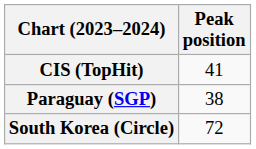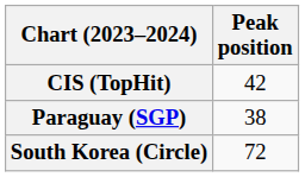 <table class="wikitable sortable plainrowheaders" style="text-align:center">
 <tr>
 <th scope="col">Chart (2023–2024)</th>
 <th scope="col">Peak<br>position</th>
 </tr>
 <tr>
 <th scope="row">CIS (TopHit)</th>
-<td>41</td>
+<td>42</td>
 </tr>
 <tr>
 <th scope="row">Paraguay (<a href='#'>SGP</a>)</th>
 <td>38</td>
 </tr>
 <tr>
 <th scope="row">South Korea (Circle)</th>
 <td>72</td>
 </tr>
 </table>
